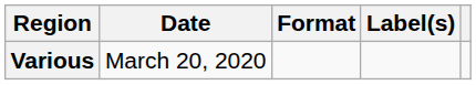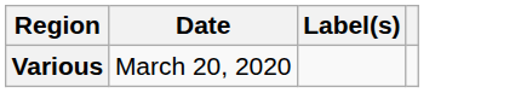 <table class="wikitable plainrowheaders">
 <tr>
 <th scope="col">Region</th>
 <th scope="col">Date</th>
-<th scope="col">Format</th>
 <th scope="col">Label(s)</th>
 <th scope="col"></th>
 </tr>
 <tr>
 <th scope="row">Various</th>
 <td>March 20, 2020</td>
 <td></td>
-<td></td>
 <td align=center></td>
 </tr>
 </table>
